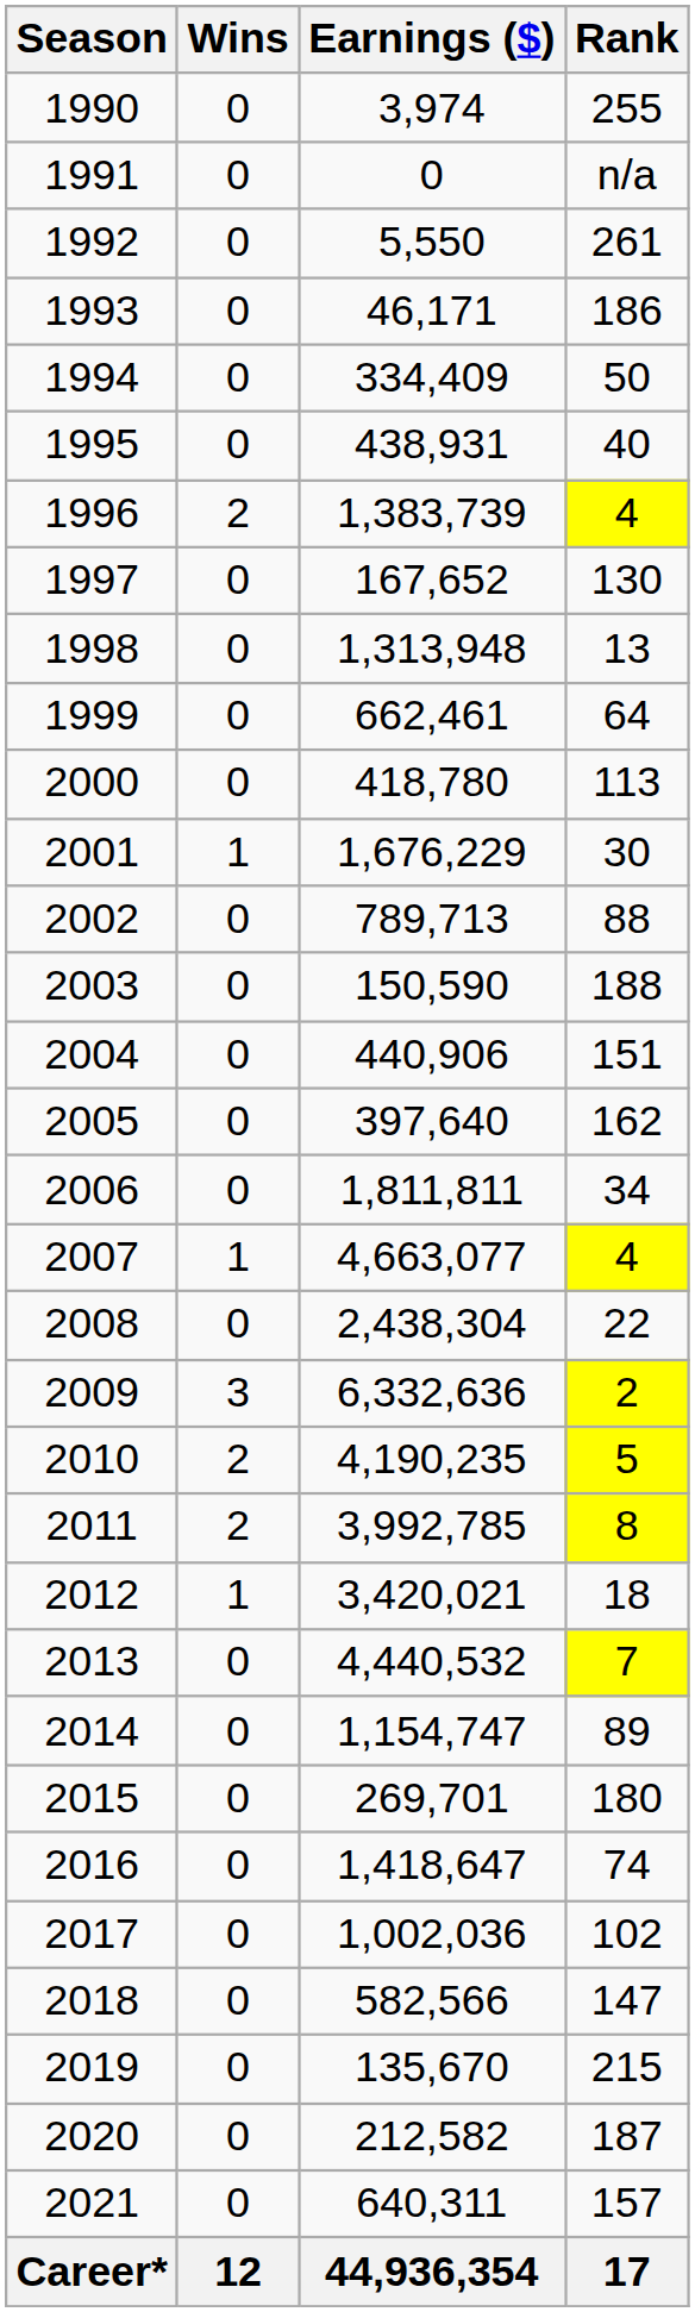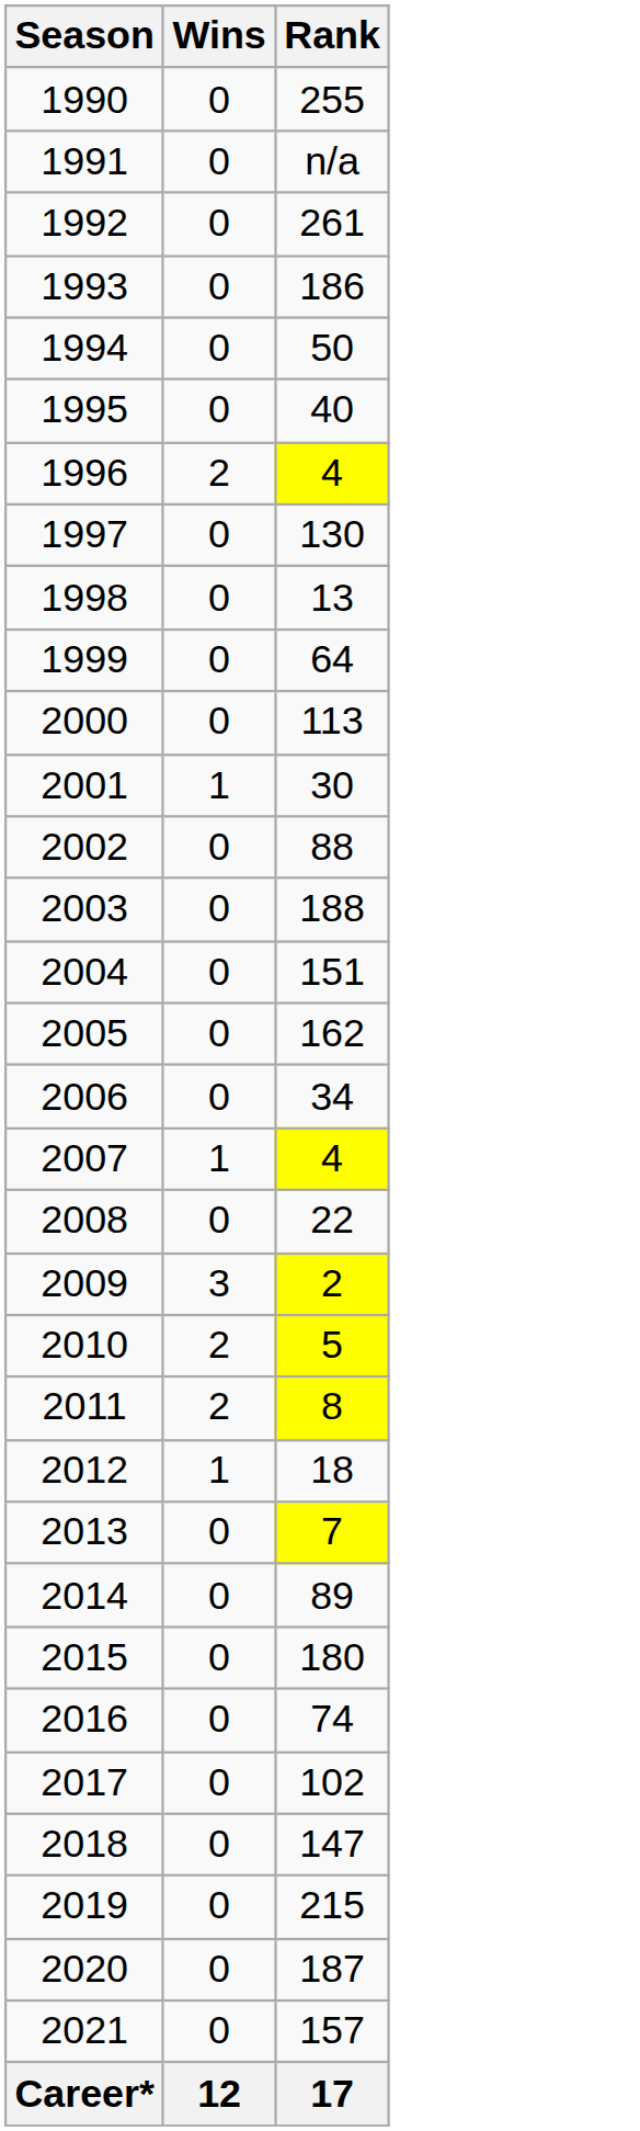 <table class=wikitable style="text-align:center">
 <tr>
 <th>Season</th>
 <th>Wins</th>
-<th>Earnings (<a href='#'>$</a>)</th>
 <th>Rank</th>
 </tr>
 <tr>
 <td>1990</td>
 <td>0</td>
-<td>3,974</td>
 <td>255</td>
 </tr>
 <tr>
 <td>1991</td>
-<td>0</td>
 <td>0</td>
 <td>n/a</td>
 </tr>
 <tr>
 <td>1992</td>
 <td>0</td>
-<td>5,550</td>
 <td>261</td>
 </tr>
 <tr>
 <td>1993</td>
 <td>0</td>
-<td>46,171</td>
 <td>186</td>
 </tr>
 <tr>
 <td>1994</td>
 <td>0</td>
-<td>334,409</td>
 <td>50</td>
 </tr>
 <tr>
 <td>1995</td>
 <td>0</td>
-<td>438,931</td>
 <td>40</td>
 </tr>
 <tr>
 <td>1996</td>
 <td>2</td>
-<td>1,383,739</td>
 <td style="background:yellow;">4</td>
 </tr>
 <tr>
 <td>1997</td>
 <td>0</td>
-<td>167,652</td>
 <td>130</td>
 </tr>
 <tr>
 <td>1998</td>
 <td>0</td>
-<td>1,313,948</td>
 <td>13</td>
 </tr>
 <tr>
 <td>1999</td>
 <td>0</td>
-<td>662,461</td>
 <td>64</td>
 </tr>
 <tr>
 <td>2000</td>
 <td>0</td>
-<td>418,780</td>
 <td>113</td>
 </tr>
 <tr>
 <td>2001</td>
 <td>1</td>
-<td>1,676,229</td>
 <td>30</td>
 </tr>
 <tr>
 <td>2002</td>
 <td>0</td>
-<td>789,713</td>
 <td>88</td>
 </tr>
 <tr>
 <td>2003</td>
 <td>0</td>
-<td>150,590</td>
 <td>188</td>
 </tr>
 <tr>
 <td>2004</td>
 <td>0</td>
-<td>440,906</td>
 <td>151</td>
 </tr>
 <tr>
 <td>2005</td>
 <td>0</td>
-<td>397,640</td>
 <td>162</td>
 </tr>
 <tr>
 <td>2006</td>
 <td>0</td>
-<td>1,811,811</td>
 <td>34</td>
 </tr>
 <tr>
 <td>2007</td>
 <td>1</td>
-<td>4,663,077</td>
 <td style="background:yellow;">4</td>
 </tr>
 <tr>
 <td>2008</td>
 <td>0</td>
-<td>2,438,304</td>
 <td>22</td>
 </tr>
 <tr>
 <td>2009</td>
 <td>3</td>
-<td>6,332,636</td>
 <td style="background:yellow;">2</td>
 </tr>
 <tr>
 <td>2010</td>
 <td>2</td>
-<td>4,190,235</td>
 <td style="background:yellow;">5</td>
 </tr>
 <tr>
 <td>2011</td>
 <td>2</td>
-<td>3,992,785</td>
 <td style="background:yellow;">8</td>
 </tr>
 <tr>
 <td>2012</td>
 <td>1</td>
-<td>3,420,021</td>
 <td>18</td>
 </tr>
 <tr>
 <td>2013</td>
 <td>0</td>
-<td>4,440,532</td>
 <td style="background:yellow;">7</td>
 </tr>
 <tr>
 <td>2014</td>
 <td>0</td>
-<td>1,154,747</td>
 <td>89</td>
 </tr>
 <tr>
 <td>2015</td>
 <td>0</td>
-<td>269,701</td>
 <td>180</td>
 </tr>
 <tr>
 <td>2016</td>
 <td>0</td>
-<td>1,418,647</td>
 <td>74</td>
 </tr>
 <tr>
 <td>2017</td>
 <td>0</td>
-<td>1,002,036</td>
 <td>102</td>
 </tr>
 <tr>
 <td>2018</td>
 <td>0</td>
-<td>582,566</td>
 <td>147</td>
 </tr>
 <tr>
 <td>2019</td>
 <td>0</td>
-<td>135,670</td>
 <td>215</td>
 </tr>
 <tr>
 <td>2020</td>
 <td>0</td>
-<td>212,582</td>
 <td>187</td>
 </tr>
 <tr>
 <td>2021</td>
 <td>0</td>
-<td>640,311</td>
 <td>157</td>
 </tr>
 <tr>
 <th>Career*</th>
 <th>12</th>
-<th>44,936,354</th>
 <th>17</th>
 </tr>
 </table>
